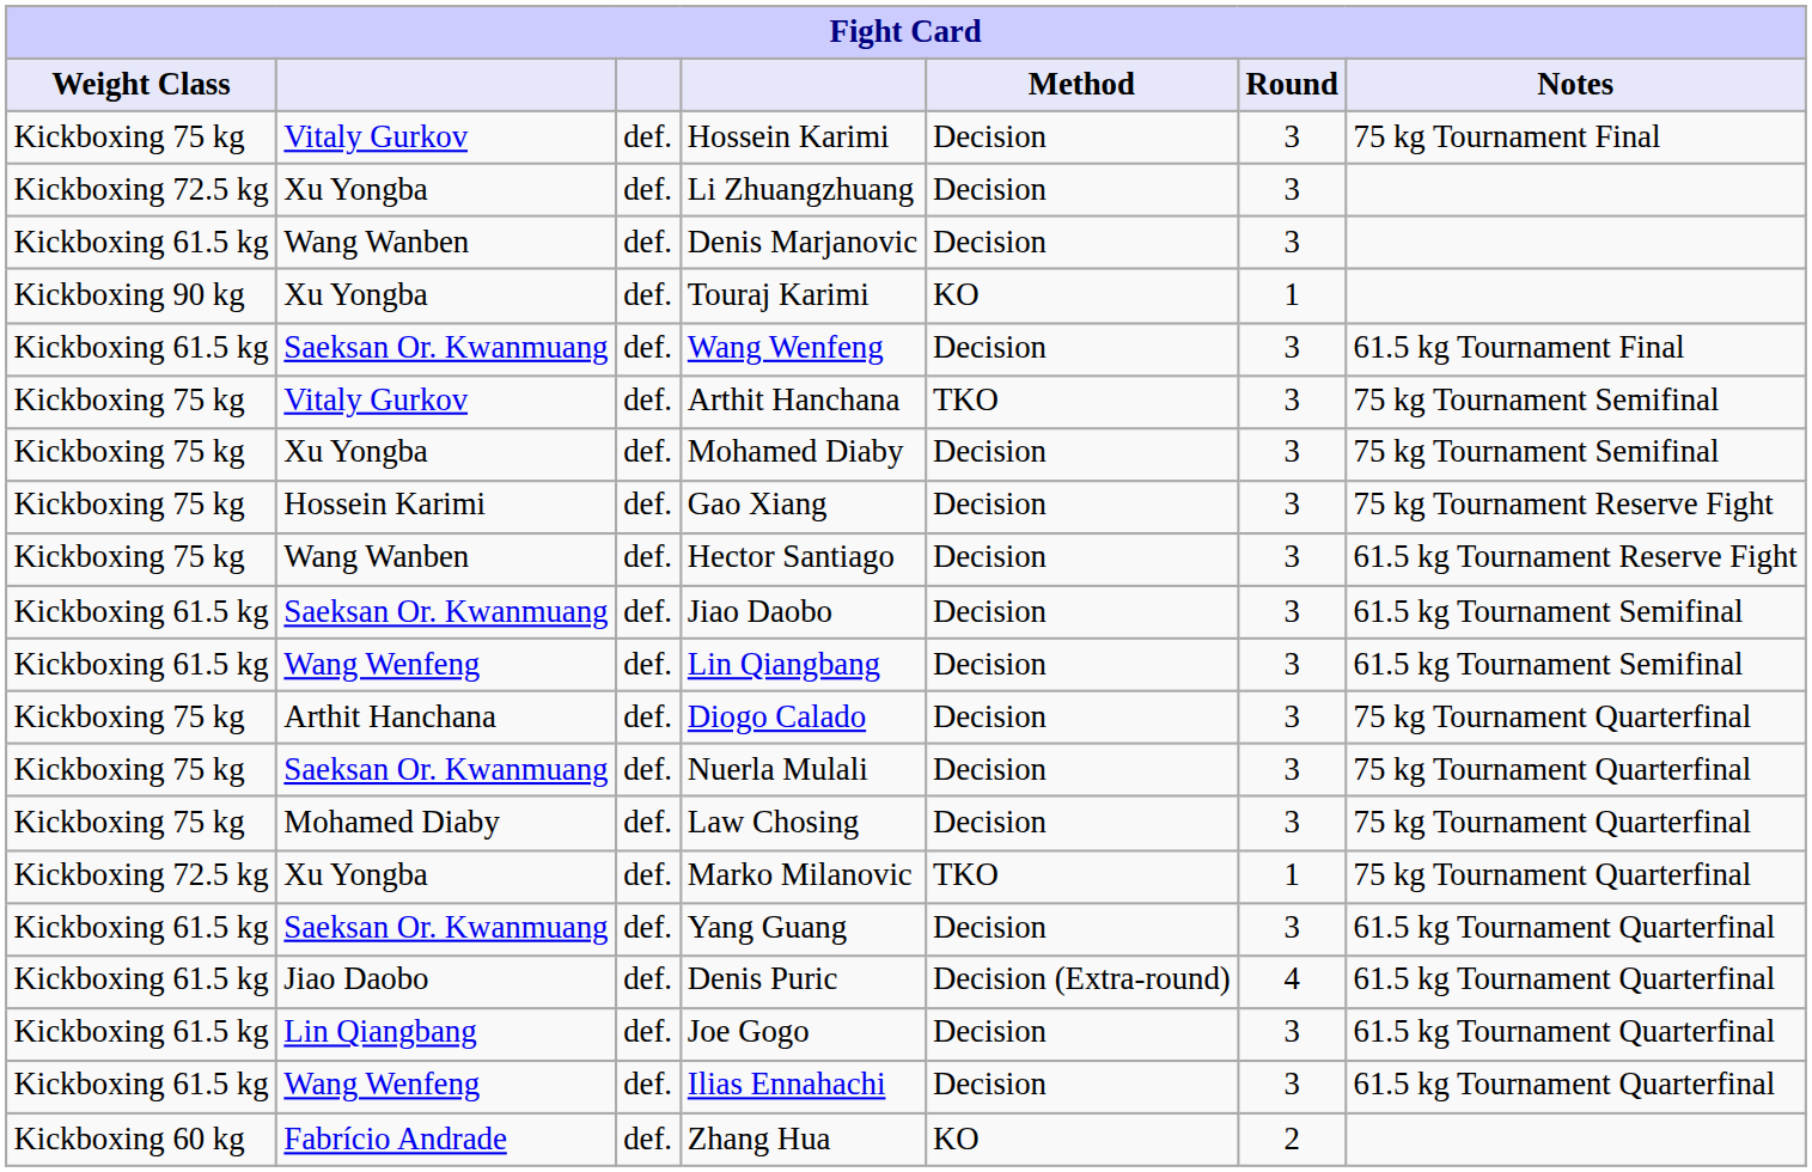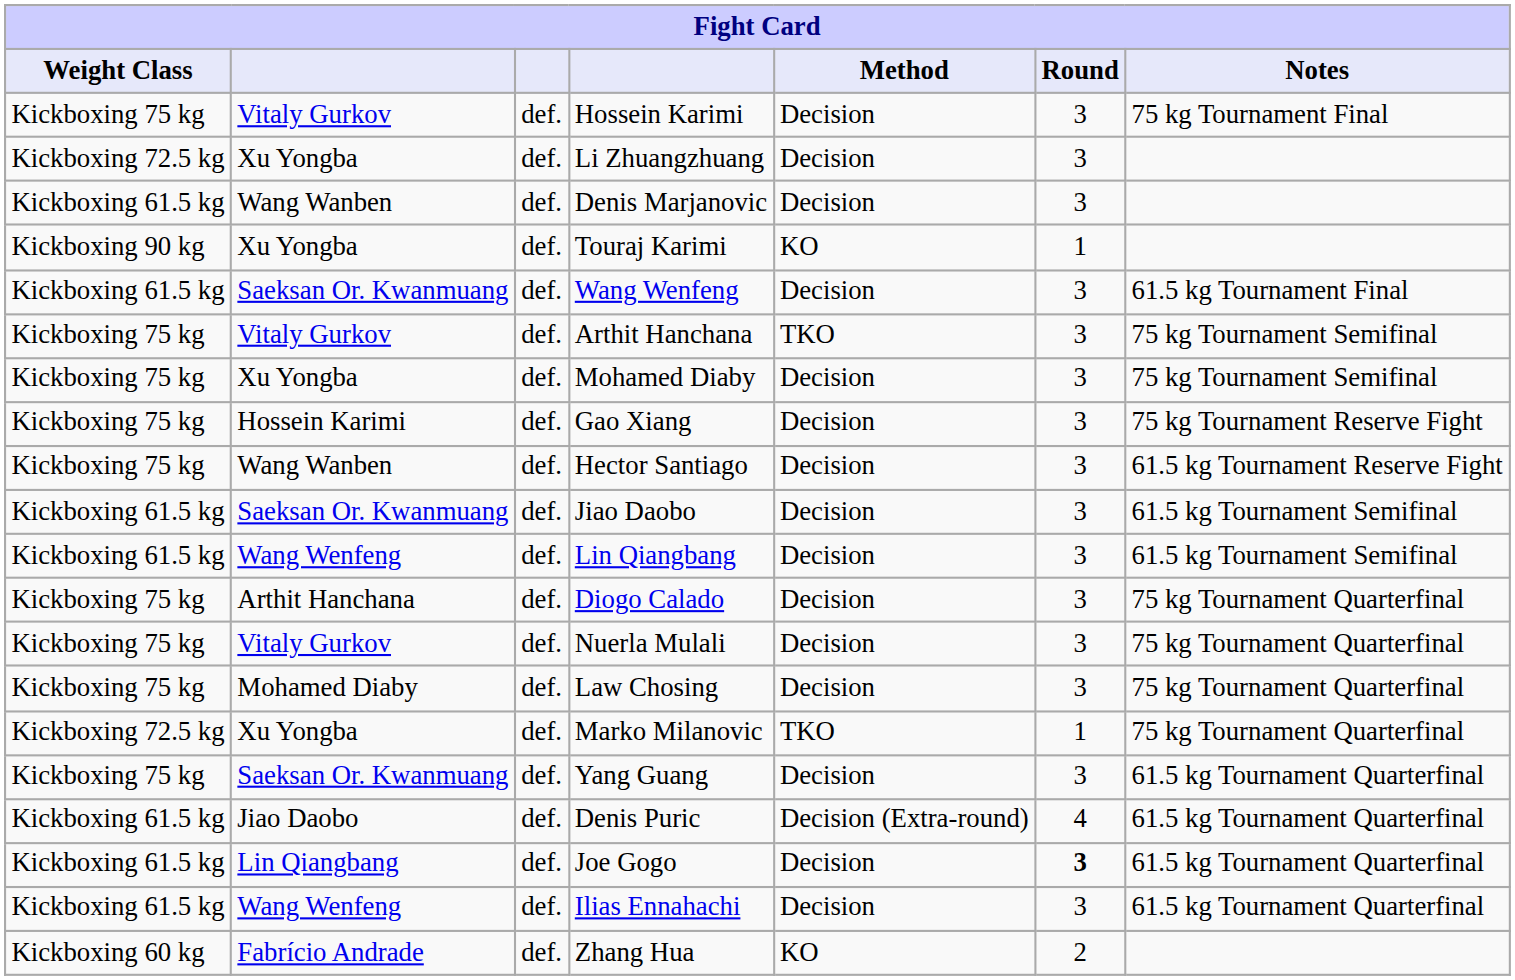 <table class="wikitable" style="font-size: 80%;">
 <tr>
 <th colspan="8" style="background-color: #ccf; color: #000080; text-align: center;"><strong>Fight Card</strong></th>
 </tr>
 <tr>
 <th colspan="1" style="background-color: #E6E8FA; color: #000000; text-align: center;">Weight Class</th>
 <th colspan="1" style="background-color: #E6E8FA; color: #000000; text-align: center;"></th>
 <th colspan="1" style="background-color: #E6E8FA; color: #000000; text-align: center;"></th>
 <th colspan="1" style="background-color: #E6E8FA; color: #000000; text-align: center;"></th>
 <th colspan="1" style="background-color: #E6E8FA; color: #000000; text-align: center;">Method</th>
 <th colspan="1" style="background-color: #E6E8FA; color: #000000; text-align: center;">Round</th>
 <th colspan="1" style="background-color: #E6E8FA; color: #000000; text-align: center;">Notes</th>
 </tr>
 <tr>
 <td>Kickboxing 75 kg</td>
 <td> <a href='#'>Vitaly Gurkov</a></td>
 <td align=center>def.</td>
 <td> Hossein Karimi</td>
 <td>Decision</td>
 <td align=center>3</td>
 <td>75 kg Tournament Final</td>
 </tr>
 <tr>
 <td>Kickboxing 72.5 kg</td>
 <td> Xu Yongba</td>
 <td align=center>def.</td>
 <td> Li Zhuangzhuang</td>
 <td>Decision</td>
 <td align=center>3</td>
 <td></td>
 </tr>
 <tr>
 <td>Kickboxing 61.5 kg</td>
 <td> Wang Wanben</td>
 <td align=center>def.</td>
 <td> Denis Marjanovic</td>
 <td>Decision</td>
 <td align=center>3</td>
 <td></td>
 </tr>
 <tr>
 <td>Kickboxing 90 kg</td>
 <td> Xu Yongba</td>
 <td align=center>def.</td>
 <td> Touraj Karimi</td>
 <td>KO</td>
 <td align=center>1</td>
 <td></td>
 </tr>
 <tr>
 <td>Kickboxing 61.5 kg</td>
 <td> <a href='#'>Saeksan Or. Kwanmuang</a></td>
 <td align=center>def.</td>
 <td> <a href='#'>Wang Wenfeng</a></td>
 <td>Decision</td>
 <td align=center>3</td>
 <td>61.5 kg Tournament Final</td>
 </tr>
 <tr>
 <td>Kickboxing 75 kg</td>
 <td> <a href='#'>Vitaly Gurkov</a></td>
 <td align=center>def.</td>
 <td> Arthit Hanchana</td>
 <td>TKO</td>
 <td align=center>3</td>
 <td>75 kg Tournament Semifinal</td>
 </tr>
 <tr>
 <td>Kickboxing 75 kg</td>
 <td> Xu Yongba</td>
 <td align=center>def.</td>
 <td> Mohamed Diaby</td>
 <td>Decision</td>
 <td align=center>3</td>
 <td>75 kg Tournament Semifinal</td>
 </tr>
 <tr>
 <td>Kickboxing 75 kg</td>
 <td> Hossein Karimi</td>
 <td align=center>def.</td>
 <td> Gao Xiang</td>
 <td>Decision</td>
 <td align=center>3</td>
 <td>75 kg Tournament Reserve Fight</td>
 </tr>
 <tr>
 <td>Kickboxing 75 kg</td>
 <td> Wang Wanben</td>
 <td align=center>def.</td>
 <td> Hector Santiago</td>
 <td>Decision</td>
 <td align=center>3</td>
 <td>61.5 kg Tournament Reserve Fight</td>
 </tr>
 <tr>
 <td>Kickboxing 61.5 kg</td>
 <td> <a href='#'>Saeksan Or. Kwanmuang</a></td>
 <td align=center>def.</td>
 <td> Jiao Daobo</td>
 <td>Decision</td>
 <td align=center>3</td>
 <td>61.5 kg Tournament Semifinal</td>
 </tr>
 <tr>
 <td>Kickboxing 61.5 kg</td>
 <td> <a href='#'>Wang Wenfeng</a></td>
 <td align=center>def.</td>
 <td> <a href='#'>Lin Qiangbang</a></td>
 <td>Decision</td>
 <td align=center>3</td>
 <td>61.5 kg Tournament Semifinal</td>
 </tr>
 <tr>
 <td>Kickboxing 75 kg</td>
 <td> Arthit Hanchana</td>
 <td align=center>def.</td>
 <td> <a href='#'>Diogo Calado</a></td>
 <td>Decision</td>
 <td align=center>3</td>
 <td>75 kg Tournament Quarterfinal</td>
 </tr>
 <tr>
 <td>Kickboxing 75 kg</td>
-<td> <a href='#'>Saeksan Or. Kwanmuang</a></td>
+<td> <a href='#'>Vitaly Gurkov</a></td>
 <td align=center>def.</td>
 <td> Nuerla Mulali</td>
 <td>Decision</td>
 <td align=center>3</td>
 <td>75 kg Tournament Quarterfinal</td>
 </tr>
 <tr>
 <td>Kickboxing 75 kg</td>
 <td> Mohamed Diaby</td>
 <td align=center>def.</td>
 <td> Law Chosing</td>
 <td>Decision</td>
 <td align=center>3</td>
 <td>75 kg Tournament Quarterfinal</td>
 </tr>
 <tr>
 <td>Kickboxing 72.5 kg</td>
 <td> Xu Yongba</td>
 <td align=center>def.</td>
 <td> Marko Milanovic</td>
 <td>TKO</td>
 <td align=center>1</td>
 <td>75 kg Tournament Quarterfinal</td>
 </tr>
 <tr>
-<td>Kickboxing 61.5 kg</td>
+<td>Kickboxing 75 kg</td>
 <td> <a href='#'>Saeksan Or. Kwanmuang</a></td>
 <td align=center>def.</td>
 <td> Yang Guang</td>
 <td>Decision</td>
 <td align=center>3</td>
 <td>61.5 kg Tournament Quarterfinal</td>
 </tr>
 <tr>
 <td>Kickboxing 61.5 kg</td>
 <td> Jiao Daobo</td>
 <td align=center>def.</td>
 <td> Denis Puric</td>
 <td>Decision (Extra-round)</td>
 <td align=center>4</td>
 <td>61.5 kg Tournament Quarterfinal</td>
 </tr>
 <tr>
 <td>Kickboxing 61.5 kg</td>
 <td> <a href='#'>Lin Qiangbang</a></td>
 <td align=center>def.</td>
 <td> Joe Gogo</td>
 <td>Decision</td>
-<td align=center>3</td>
+<td align=center><strong>3</strong></td>
 <td>61.5 kg Tournament Quarterfinal</td>
 </tr>
 <tr>
 <td>Kickboxing 61.5 kg</td>
 <td> <a href='#'>Wang Wenfeng</a></td>
 <td align=center>def.</td>
 <td> <a href='#'>Ilias Ennahachi</a></td>
 <td>Decision</td>
 <td align=center>3</td>
 <td>61.5 kg Tournament Quarterfinal</td>
 </tr>
 <tr>
 <td>Kickboxing 60 kg</td>
 <td> <a href='#'>Fabrício Andrade</a></td>
 <td align=center>def.</td>
 <td> Zhang Hua</td>
 <td>KO</td>
 <td align=center>2</td>
 <td></td>
 </tr>
 </table>
